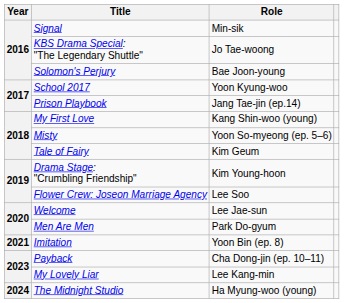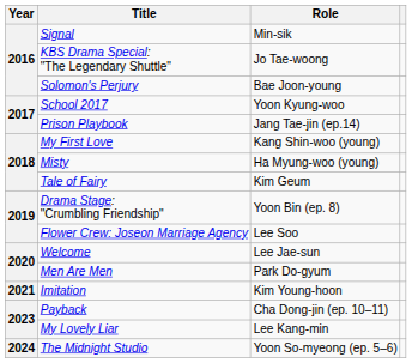 <table class="wikitable  plainrowheaders">
 <tr>
 <th scope="col">Year</th>
 <th scope="col">Title</th>
 <th scope="col">Role</th>
 <th scope="col" class="unsortable"></th>
 </tr>
 <tr>
 <th scope="row" rowspan="3">2016</th>
 <td><em><a href='#'>Signal</a></em></td>
 <td>Min-sik</td>
 <td></td>
 </tr>
 <tr>
 <td><em><a href='#'>KBS Drama Special</a>:</em><br>"The Legendary Shuttle"</td>
 <td>Jo Tae-woong</td>
 <td></td>
 </tr>
 <tr>
 <td><em><a href='#'>Solomon's Perjury</a></em></td>
 <td>Bae Joon-young</td>
 <td></td>
 </tr>
 <tr>
 <th scope="row" rowspan="2">2017</th>
 <td><em><a href='#'>School 2017</a></em></td>
 <td>Yoon Kyung-woo</td>
 <td></td>
 </tr>
 <tr>
 <td><em><a href='#'>Prison Playbook</a></em></td>
 <td>Jang Tae-jin (ep.14)</td>
 <td></td>
 </tr>
 <tr>
 <th scope="row" rowspan="3">2018</th>
 <td><em><a href='#'>My First Love</a></em></td>
 <td>Kang Shin-woo (young)</td>
 <td></td>
 </tr>
 <tr>
 <td><em><a href='#'>Misty</a></em></td>
-<td>Yoon So-myeong (ep. 5–6)</td>
+<td>Ha Myung-woo (young)</td>
 <td></td>
 </tr>
 <tr>
 <td><em><a href='#'>Tale of Fairy</a></em></td>
 <td>Kim Geum</td>
 <td></td>
 </tr>
 <tr>
 <th scope="row" rowspan="2">2019</th>
 <td><em><a href='#'>Drama Stage</a>:</em><br>"Crumbling Friendship"</td>
-<td>Kim Young-hoon</td>
+<td>Yoon Bin (ep. 8)</td>
 <td></td>
 </tr>
 <tr>
 <td><em><a href='#'>Flower Crew: Joseon Marriage Agency</a></em></td>
 <td>Lee Soo</td>
 <td></td>
 </tr>
 <tr>
 <th scope="row" rowspan="2">2020</th>
 <td><em><a href='#'>Welcome</a></em></td>
 <td>Lee Jae-sun</td>
 <td></td>
 </tr>
 <tr>
 <td><em><a href='#'>Men Are Men</a></em></td>
 <td>Park Do-gyum</td>
 <td></td>
 </tr>
 <tr>
 <th scope="row">2021</th>
 <td><em><a href='#'>Imitation</a></em></td>
-<td>Yoon Bin (ep. 8)</td>
+<td>Kim Young-hoon</td>
 <td></td>
 </tr>
 <tr>
 <th scope="row" rowspan="2">2023</th>
 <td><a href='#'><em>Payback</em></a></td>
 <td>Cha Dong-jin (ep. 10–11)</td>
 <td></td>
 </tr>
 <tr>
 <td><em><a href='#'>My Lovely Liar</a></em></td>
 <td>Lee Kang-min</td>
 <td></td>
 </tr>
 <tr>
 <th scope="row">2024</th>
 <td><em><a href='#'>The Midnight Studio</a></em></td>
-<td>Ha Myung-woo (young)</td>
+<td>Yoon So-myeong (ep. 5–6)</td>
 <td></td>
 </tr>
 </table>
